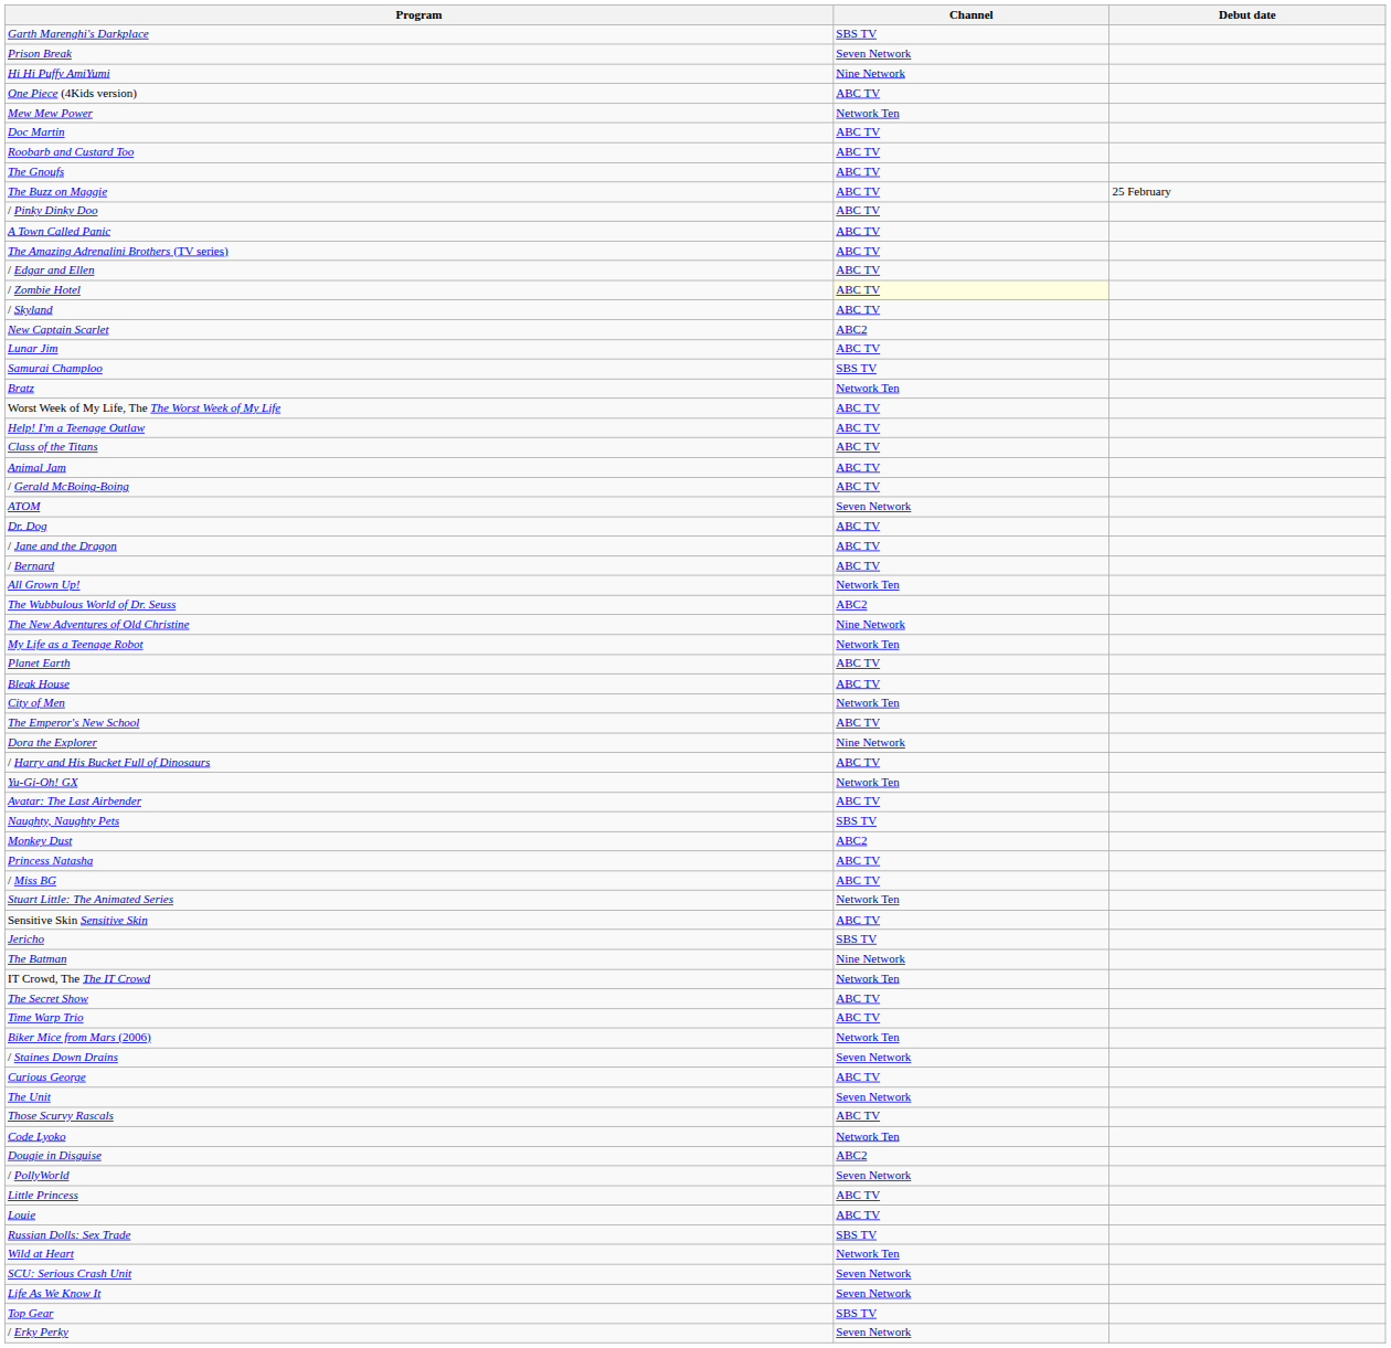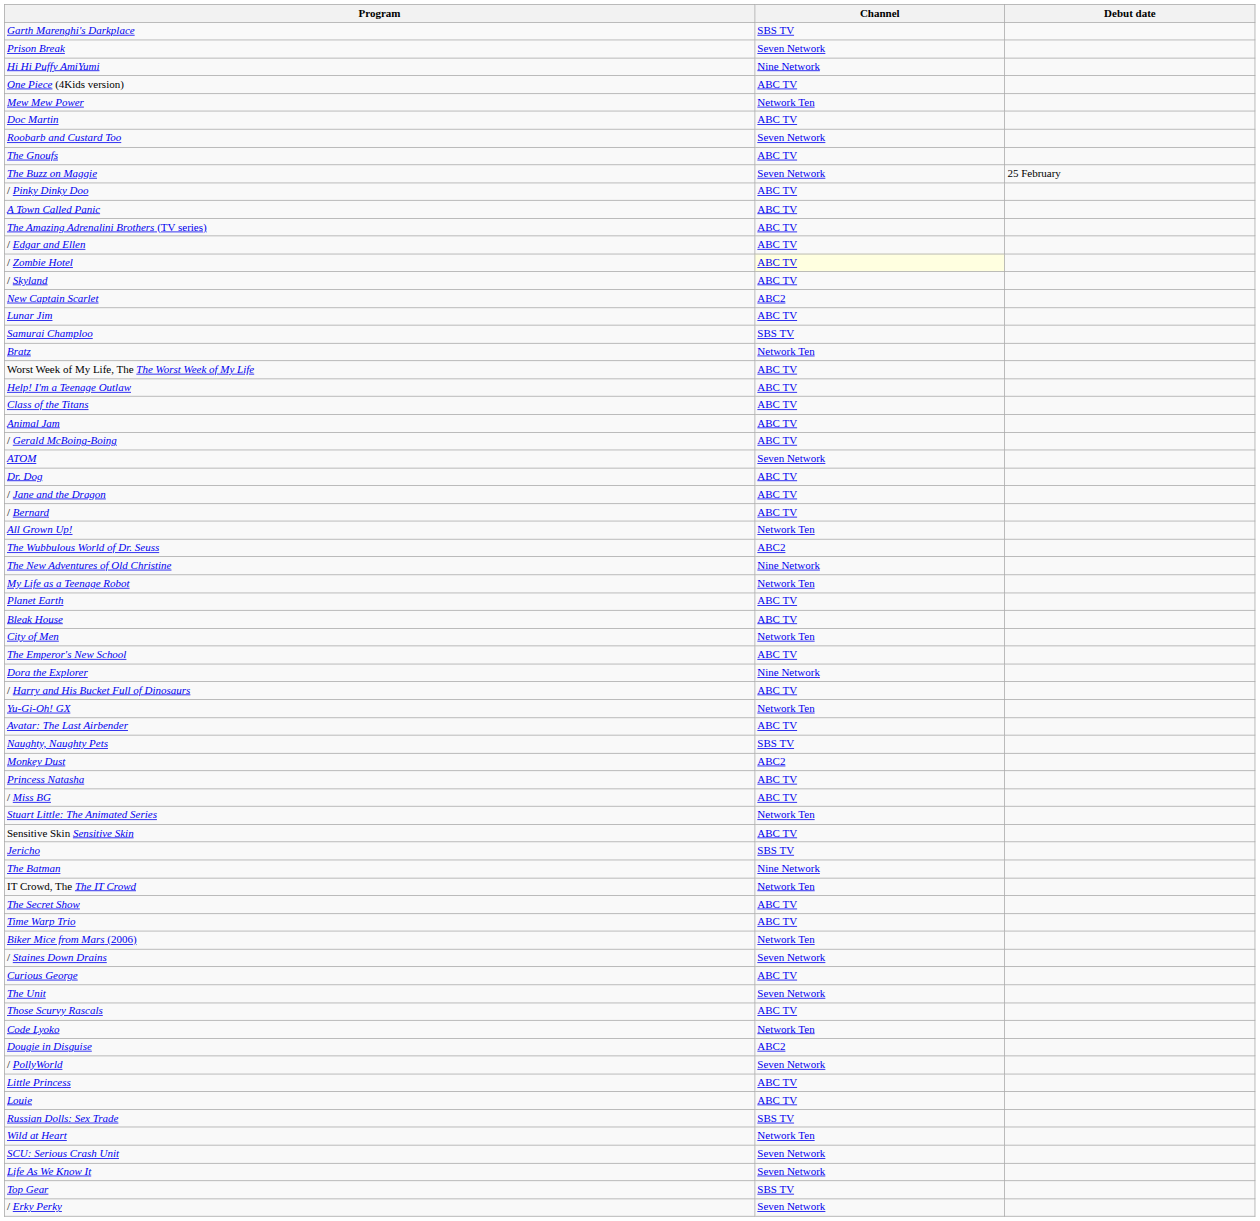 <table class="wikitable sortable" width="100%" style="font-size:87%;">
 <tr bgcolor="#efefef">
 <th width=60%>Program</th>
 <th width=20%>Channel</th>
 <th width=20%>Debut date</th>
 </tr>
 <tr>
 <td> <em><a href='#'>Garth Marenghi's Darkplace</a></em></td>
 <td><a href='#'>SBS TV</a></td>
 <td></td>
 </tr>
 <tr>
 <td> <em><a href='#'>Prison Break</a></em></td>
 <td><a href='#'>Seven Network</a></td>
 <td></td>
 </tr>
 <tr>
 <td> <em><a href='#'>Hi Hi Puffy AmiYumi</a></em></td>
 <td><a href='#'>Nine Network</a></td>
 <td></td>
 </tr>
 <tr>
 <td> <em><a href='#'>One Piece</a></em> (4Kids version)</td>
 <td><a href='#'>ABC TV</a></td>
 <td></td>
 </tr>
 <tr>
 <td> <em><a href='#'>Mew Mew Power</a></em></td>
 <td><a href='#'>Network Ten</a></td>
 <td></td>
 </tr>
 <tr>
 <td> <em><a href='#'>Doc Martin</a></em></td>
 <td><a href='#'>ABC TV</a></td>
 <td></td>
 </tr>
 <tr>
 <td> <em><a href='#'>Roobarb and Custard Too</a></em></td>
-<td><a href='#'>ABC TV</a></td>
+<td><a href='#'>Seven Network</a></td>
 <td></td>
 </tr>
 <tr>
 <td> <em><a href='#'>The Gnoufs</a></em></td>
 <td><a href='#'>ABC TV</a></td>
 <td></td>
 </tr>
 <tr>
 <td> <em><a href='#'>The Buzz on Maggie</a></em></td>
-<td><a href='#'>ABC TV</a></td>
+<td><a href='#'>Seven Network</a></td>
 <td>25 February</td>
 </tr>
 <tr>
 <td> /  <em><a href='#'>Pinky Dinky Doo</a></em></td>
 <td><a href='#'>ABC TV</a></td>
 <td></td>
 </tr>
 <tr>
 <td> <em><a href='#'>A Town Called Panic</a></em></td>
 <td><a href='#'>ABC TV</a></td>
 <td></td>
 </tr>
 <tr>
 <td> <a href='#'><em>The Amazing Adrenalini Brothers</em> (TV series)</a></td>
 <td><a href='#'>ABC TV</a></td>
 <td></td>
 </tr>
 <tr>
 <td> /  <em><a href='#'>Edgar and Ellen</a></em></td>
 <td><a href='#'>ABC TV</a></td>
 <td></td>
 </tr>
 <tr>
 <td> /  <em><a href='#'>Zombie Hotel</a></em></td>
 <td style="background: lightyellow;"><a href='#'>ABC TV</a></td>
 <td></td>
 </tr>
 <tr>
 <td> /  <em><a href='#'>Skyland</a></em></td>
 <td><a href='#'>ABC TV</a></td>
 <td></td>
 </tr>
 <tr>
 <td> <em><a href='#'>New Captain Scarlet</a></em></td>
 <td><a href='#'>ABC2</a></td>
 <td></td>
 </tr>
 <tr>
 <td> <em><a href='#'>Lunar Jim</a></em></td>
 <td><a href='#'>ABC TV</a></td>
 <td></td>
 </tr>
 <tr>
 <td> <em><a href='#'>Samurai Champloo</a></em></td>
 <td><a href='#'>SBS TV</a></td>
 <td></td>
 </tr>
 <tr>
 <td> <em><a href='#'>Bratz</a></em></td>
 <td><a href='#'>Network Ten</a></td>
 <td></td>
 </tr>
 <tr>
 <td><span>Worst Week of My Life, The</span> <em><a href='#'>The Worst Week of My Life</a></em></td>
 <td><a href='#'>ABC TV</a></td>
 <td></td>
 </tr>
 <tr>
 <td> <em><a href='#'>Help! I'm a Teenage Outlaw</a></em></td>
 <td><a href='#'>ABC TV</a></td>
 <td></td>
 </tr>
 <tr>
 <td> <em><a href='#'>Class of the Titans</a></em></td>
 <td><a href='#'>ABC TV</a></td>
 <td></td>
 </tr>
 <tr>
 <td> <em><a href='#'>Animal Jam</a></em></td>
 <td><a href='#'>ABC TV</a></td>
 <td></td>
 </tr>
 <tr>
 <td> /  <em><a href='#'>Gerald McBoing-Boing</a></em></td>
 <td><a href='#'>ABC TV</a></td>
 <td></td>
 </tr>
 <tr>
 <td> <em><a href='#'>ATOM</a></em></td>
 <td><a href='#'>Seven Network</a></td>
 <td></td>
 </tr>
 <tr>
 <td> <em><a href='#'>Dr. Dog</a></em></td>
 <td><a href='#'>ABC TV</a></td>
 <td></td>
 </tr>
 <tr>
 <td> /  <em><a href='#'>Jane and the Dragon</a></em></td>
 <td><a href='#'>ABC TV</a></td>
 <td></td>
 </tr>
 <tr>
 <td> /  <em><a href='#'>Bernard</a></em></td>
 <td><a href='#'>ABC TV</a></td>
 <td></td>
 </tr>
 <tr>
 <td> <em><a href='#'>All Grown Up!</a></em></td>
 <td><a href='#'>Network Ten</a></td>
 <td></td>
 </tr>
 <tr>
 <td> <em><a href='#'>The Wubbulous World of Dr. Seuss</a></em></td>
 <td><a href='#'>ABC2</a></td>
 <td></td>
 </tr>
 <tr>
 <td> <em><a href='#'>The New Adventures of Old Christine</a></em></td>
 <td><a href='#'>Nine Network</a></td>
 <td></td>
 </tr>
 <tr>
 <td> <em><a href='#'>My Life as a Teenage Robot</a></em></td>
 <td><a href='#'>Network Ten</a></td>
 <td></td>
 </tr>
 <tr>
 <td> <em><a href='#'>Planet Earth</a></em></td>
 <td><a href='#'>ABC TV</a></td>
 <td></td>
 </tr>
 <tr>
 <td> <em><a href='#'>Bleak House</a></em></td>
 <td><a href='#'>ABC TV</a></td>
 <td></td>
 </tr>
 <tr>
 <td> <em><a href='#'>City of Men</a></em></td>
 <td><a href='#'>Network Ten</a></td>
 <td></td>
 </tr>
 <tr>
 <td> <em><a href='#'>The Emperor's New School</a></em></td>
 <td><a href='#'>ABC TV</a></td>
 <td></td>
 </tr>
 <tr>
 <td> <em><a href='#'>Dora the Explorer</a></em></td>
 <td><a href='#'>Nine Network</a></td>
 <td></td>
 </tr>
 <tr>
 <td> /  <em><a href='#'>Harry and His Bucket Full of Dinosaurs</a></em></td>
 <td><a href='#'>ABC TV</a></td>
 <td></td>
 </tr>
 <tr>
 <td> <em><a href='#'>Yu-Gi-Oh! GX</a></em></td>
 <td><a href='#'>Network Ten</a></td>
 <td></td>
 </tr>
 <tr>
 <td> <em><a href='#'>Avatar: The Last Airbender</a></em></td>
 <td><a href='#'>ABC TV</a></td>
 <td></td>
 </tr>
 <tr>
 <td> <em><a href='#'>Naughty, Naughty Pets</a></em></td>
 <td><a href='#'>SBS TV</a></td>
 <td></td>
 </tr>
 <tr>
 <td> <em><a href='#'>Monkey Dust</a></em></td>
 <td><a href='#'>ABC2</a></td>
 <td></td>
 </tr>
 <tr>
 <td> <em><a href='#'>Princess Natasha</a></em></td>
 <td><a href='#'>ABC TV</a></td>
 <td></td>
 </tr>
 <tr>
 <td> /  <em><a href='#'>Miss BG</a></em></td>
 <td><a href='#'>ABC TV</a></td>
 <td></td>
 </tr>
 <tr>
 <td> <em><a href='#'>Stuart Little: The Animated Series</a></em></td>
 <td><a href='#'>Network Ten</a></td>
 <td></td>
 </tr>
 <tr>
 <td><span>Sensitive Skin</span> <em><a href='#'>Sensitive Skin</a></em></td>
 <td><a href='#'>ABC TV</a></td>
 <td></td>
 </tr>
 <tr>
 <td> <em><a href='#'>Jericho</a></em></td>
 <td><a href='#'>SBS TV</a></td>
 <td></td>
 </tr>
 <tr>
 <td> <em><a href='#'>The Batman</a></em></td>
 <td><a href='#'>Nine Network</a></td>
 <td></td>
 </tr>
 <tr>
 <td><span>IT Crowd, The</span> <em><a href='#'>The IT Crowd</a></em></td>
 <td><a href='#'>Network Ten</a></td>
 <td></td>
 </tr>
 <tr>
 <td> <em><a href='#'>The Secret Show</a></em></td>
 <td><a href='#'>ABC TV</a></td>
 <td></td>
 </tr>
 <tr>
 <td> <em><a href='#'>Time Warp Trio</a></em></td>
 <td><a href='#'>ABC TV</a></td>
 <td></td>
 </tr>
 <tr>
 <td> <a href='#'><em>Biker Mice from Mars</em> (2006)</a></td>
 <td><a href='#'>Network Ten</a></td>
 <td></td>
 </tr>
 <tr>
 <td> /  <em><a href='#'>Staines Down Drains</a></em></td>
 <td><a href='#'>Seven Network</a></td>
 <td></td>
 </tr>
 <tr>
 <td> <em><a href='#'>Curious George</a></em></td>
 <td><a href='#'>ABC TV</a></td>
 <td></td>
 </tr>
 <tr>
 <td> <em><a href='#'>The Unit</a></em></td>
 <td><a href='#'>Seven Network</a></td>
 <td></td>
 </tr>
 <tr>
 <td> <em><a href='#'>Those Scurvy Rascals</a></em></td>
 <td><a href='#'>ABC TV</a></td>
 <td></td>
 </tr>
 <tr>
 <td> <em><a href='#'>Code Lyoko</a></em></td>
 <td><a href='#'>Network Ten</a></td>
 <td></td>
 </tr>
 <tr>
 <td> <em><a href='#'>Dougie in Disguise</a></em></td>
 <td><a href='#'>ABC2</a></td>
 <td></td>
 </tr>
 <tr>
 <td> /  <em><a href='#'>PollyWorld</a></em></td>
 <td><a href='#'>Seven Network</a></td>
 <td></td>
 </tr>
 <tr>
 <td> <em><a href='#'>Little Princess</a></em></td>
 <td><a href='#'>ABC TV</a></td>
 <td></td>
 </tr>
 <tr>
 <td> <em><a href='#'>Louie</a></em></td>
 <td><a href='#'>ABC TV</a></td>
 <td></td>
 </tr>
 <tr>
 <td> <em><a href='#'>Russian Dolls: Sex Trade</a></em></td>
 <td><a href='#'>SBS TV</a></td>
 <td></td>
 </tr>
 <tr>
 <td> <em><a href='#'>Wild at Heart</a></em></td>
 <td><a href='#'>Network Ten</a></td>
 <td></td>
 </tr>
 <tr>
 <td> <em><a href='#'>SCU: Serious Crash Unit</a></em></td>
 <td><a href='#'>Seven Network</a></td>
 <td></td>
 </tr>
 <tr>
 <td> <em><a href='#'>Life As We Know It</a></em></td>
 <td><a href='#'>Seven Network</a></td>
 <td></td>
 </tr>
 <tr>
 <td> <em><a href='#'>Top Gear</a></em></td>
 <td><a href='#'>SBS TV</a></td>
 <td></td>
 </tr>
 <tr>
 <td> /  <em><a href='#'>Erky Perky</a></em></td>
 <td><a href='#'>Seven Network</a></td>
 <td></td>
 </tr>
 </table>
